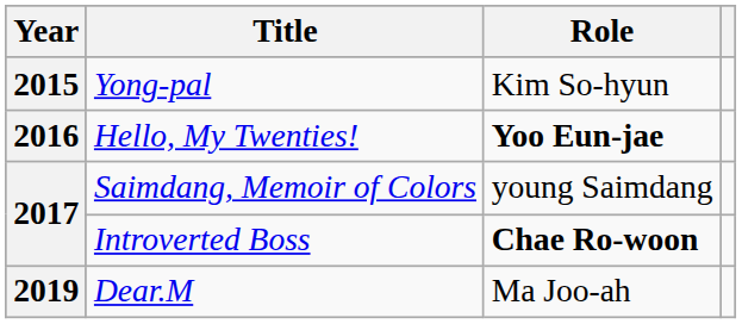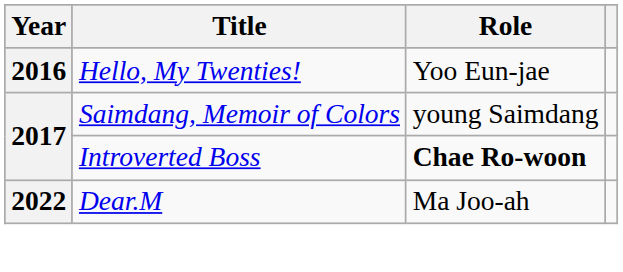 <table class="wikitable plainrowheaders sortable">
 <tr>
 <th scope="col">Year</th>
 <th scope="col">Title</th>
 <th scope="col">Role</th>
 <th scope="col" class="unsortable"></th>
 </tr>
 <tr>
-<th scope="row">2015</th>
-<td><em><a href='#'>Yong-pal</a></em></td>
-<td>Kim So-hyun</td>
-<td style="text-align:center"></td>
-</tr>
-<tr>
 <th scope="row">2016</th>
 <td><em><a href='#'>Hello, My Twenties!</a></em></td>
-<td><strong>Yoo Eun-jae</strong></td>
+<td>Yoo Eun-jae</td>
 <td style="text-align:center"></td>
 </tr>
 <tr>
 <th scope="row" rowspan="2">2017</th>
 <td><em><a href='#'>Saimdang, Memoir of Colors</a></em></td>
 <td>young Saimdang</td>
 <td style="text-align:center"></td>
 </tr>
 <tr>
 <td><em><a href='#'>Introverted Boss</a></em></td>
 <td><strong>Chae Ro-woon</strong></td>
 <td style="text-align:center"></td>
 </tr>
 <tr>
-<th scope="row">2019</th>
+<th scope="row">2022</th>
 <td><em><a href='#'>Dear.M</a></em></td>
 <td>Ma Joo-ah</td>
 <td style="text-align:center"></td>
 </tr>
 </table>
